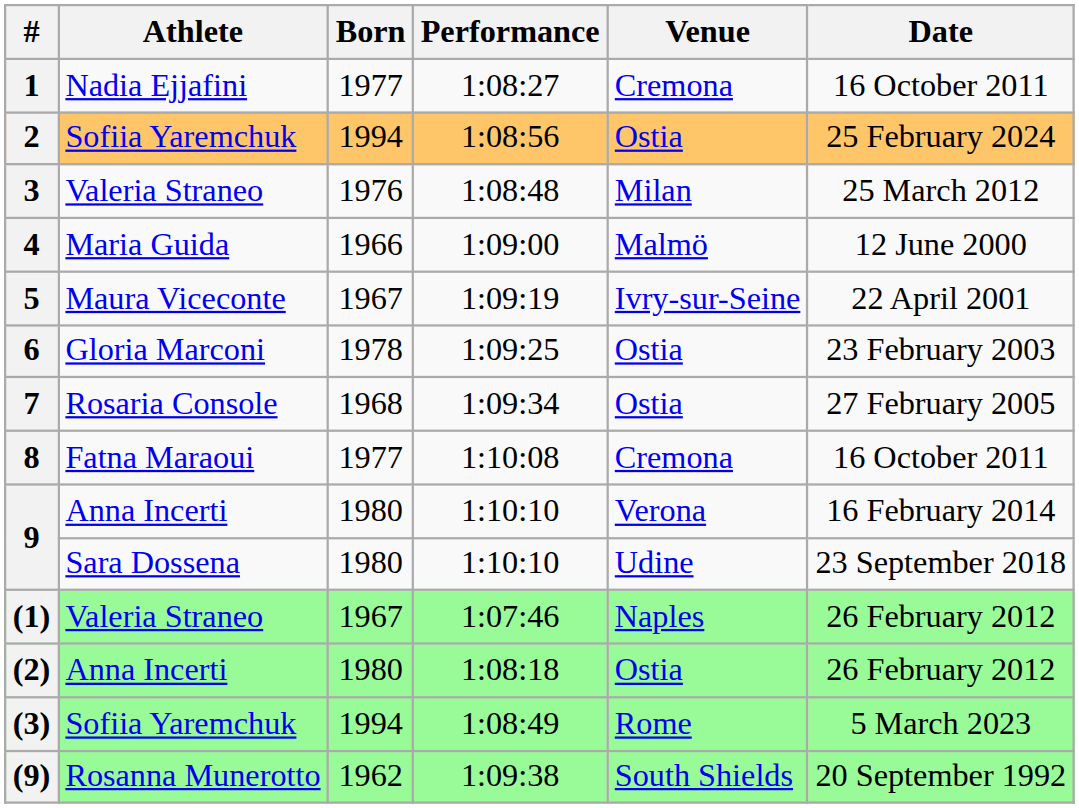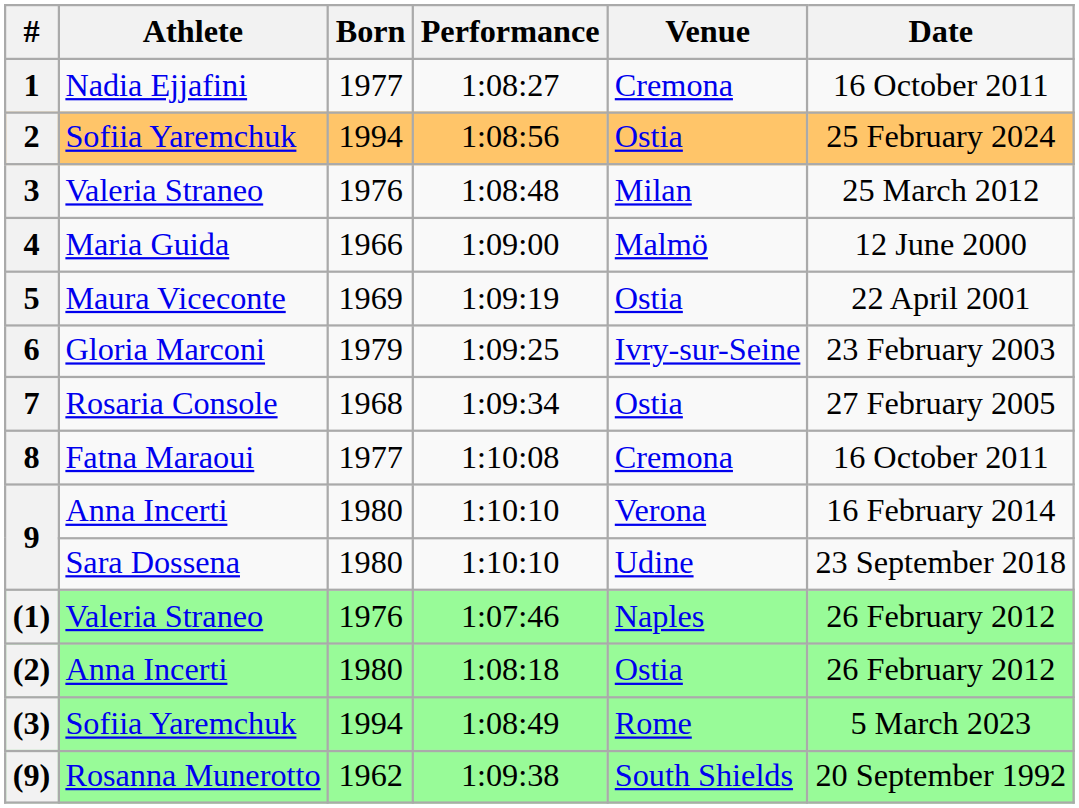 <table class="wikitable" style="font-size:90%; text-align:center;">
 <tr>
 <th>#</th>
 <th>Athlete</th>
 <th>Born</th>
 <th>Performance</th>
 <th>Venue</th>
 <th>Date</th>
 </tr>
 <tr>
 <th>1</th>
 <td align=left><a href='#'>Nadia Ejjafini</a></td>
 <td>1977</td>
 <td align=center>1:08:27</td>
 <td align=left> <a href='#'>Cremona</a></td>
 <td>16 October 2011</td>
 </tr>
 <tr bgcolor=ffc569>
 <th>2</th>
 <td align=left><a href='#'>Sofiia Yaremchuk</a></td>
 <td>1994</td>
 <td align=center>1:08:56</td>
 <td align=left> <a href='#'>Ostia</a></td>
 <td>25 February 2024</td>
 </tr>
 <tr>
 <th>3</th>
 <td align=left><a href='#'>Valeria Straneo</a></td>
 <td>1976</td>
 <td align=center>1:08:48</td>
 <td align=left> <a href='#'>Milan</a></td>
 <td>25 March 2012</td>
 </tr>
 <tr>
 <th>4</th>
 <td align=left><a href='#'>Maria Guida</a></td>
 <td>1966</td>
 <td align=center>1:09:00</td>
 <td align=left> <a href='#'>Malmö</a></td>
 <td>12 June 2000</td>
 </tr>
 <tr>
 <th>5</th>
 <td align=left><a href='#'>Maura Viceconte</a></td>
-<td>1967</td>
+<td>1969</td>
 <td align=center>1:09:19</td>
-<td align=left> <a href='#'>Ivry-sur-Seine</a></td>
+<td align=left> <a href='#'>Ostia</a></td>
 <td>22 April 2001</td>
 </tr>
 <tr>
 <th>6</th>
 <td align=left><a href='#'>Gloria Marconi</a></td>
-<td>1978</td>
+<td>1979</td>
 <td align=center>1:09:25</td>
-<td align=left> <a href='#'>Ostia</a></td>
+<td align=left> <a href='#'>Ivry-sur-Seine</a></td>
 <td>23 February 2003</td>
 </tr>
 <tr>
 <th>7</th>
 <td align=left><a href='#'>Rosaria Console</a></td>
 <td>1968</td>
 <td align=center>1:09:34</td>
 <td align=left> <a href='#'>Ostia</a></td>
 <td>27 February 2005</td>
 </tr>
 <tr>
 <th>8</th>
 <td align=left><a href='#'>Fatna Maraoui</a></td>
 <td>1977</td>
 <td align=center>1:10:08</td>
 <td align=left> <a href='#'>Cremona</a></td>
 <td>16 October 2011</td>
 </tr>
 <tr>
 <th rowspan=2>9</th>
 <td align=left><a href='#'>Anna Incerti</a></td>
 <td>1980</td>
 <td align=center>1:10:10</td>
 <td align=left> <a href='#'>Verona</a></td>
 <td>16 February 2014</td>
 </tr>
 <tr>
 <td align=left><a href='#'>Sara Dossena</a></td>
 <td>1980</td>
 <td align=center>1:10:10</td>
 <td align=left> <a href='#'>Udine</a></td>
 <td>23 September 2018</td>
 </tr>
 <tr bgcolor=palegreen>
 <th>(1)</th>
 <td align=left><a href='#'>Valeria Straneo</a></td>
-<td>1967</td>
+<td>1976</td>
 <td align=center>1:07:46</td>
 <td align=left> <a href='#'>Naples</a></td>
 <td>26 February 2012</td>
 </tr>
 <tr bgcolor=palegreen>
 <th>(2)</th>
 <td align=left><a href='#'>Anna Incerti</a></td>
 <td>1980</td>
 <td align=center>1:08:18</td>
 <td align=left> <a href='#'>Ostia</a></td>
 <td>26 February 2012</td>
 </tr>
 <tr bgcolor=palegreen>
 <th>(3)</th>
 <td align=left><a href='#'>Sofiia Yaremchuk</a></td>
 <td>1994</td>
 <td align=center>1:08:49</td>
 <td align=left> <a href='#'>Rome</a></td>
 <td>5 March 2023</td>
 </tr>
 <tr bgcolor=palegreen>
 <th>(9)</th>
 <td align=left><a href='#'>Rosanna Munerotto</a></td>
 <td>1962</td>
 <td align=center>1:09:38</td>
 <td align=left> <a href='#'>South Shields</a></td>
 <td>20 September 1992</td>
 </tr>
 </table>
